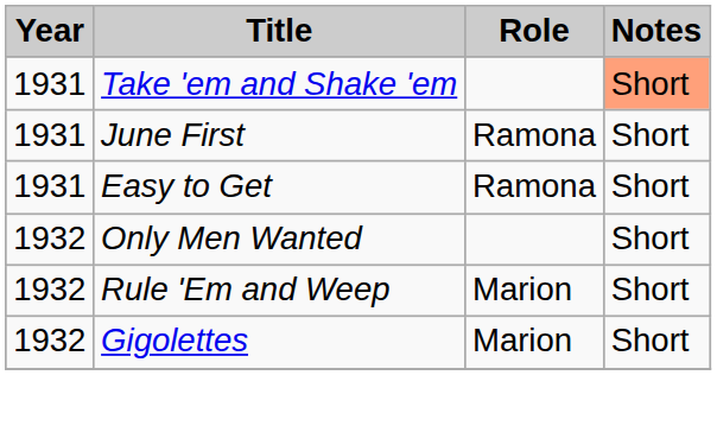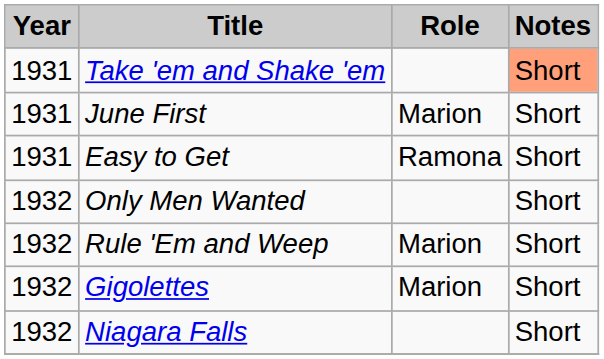 <table class="wikitable">
 <tr>
 <th style="background: #CCCCCC;">Year</th>
 <th style="background: #CCCCCC;">Title</th>
 <th style="background: #CCCCCC;">Role</th>
 <th style="background: #CCCCCC;">Notes</th>
 </tr>
 <tr>
 <td>1931</td>
 <td><em><a href='#'>Take 'em and Shake 'em</a></em></td>
 <td></td>
 <td style="background: lightsalmon;">Short</td>
 </tr>
 <tr>
 <td>1931</td>
 <td><em>June First</em></td>
-<td>Ramona</td>
+<td>Marion</td>
 <td>Short</td>
 </tr>
 <tr>
 <td>1931</td>
 <td><em>Easy to Get</em></td>
 <td>Ramona</td>
 <td>Short</td>
 </tr>
 <tr>
 <td>1932</td>
 <td><em>Only Men Wanted</em></td>
 <td></td>
 <td>Short</td>
 </tr>
 <tr>
 <td>1932</td>
 <td><em>Rule 'Em and Weep</em></td>
 <td>Marion</td>
 <td>Short</td>
 </tr>
 <tr>
 <td>1932</td>
 <td><em><a href='#'>Gigolettes</a></em></td>
 <td>Marion</td>
 <td>Short</td>
 </tr>
 <tr>
+<td>1932</td>
+<td><em><a href='#'>Niagara Falls</a></em></td>
+<td></td>
+<td>Short</td>
+</tr>
+<tr>
 </tr>
 </table>
